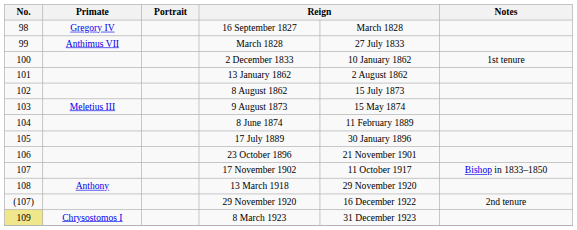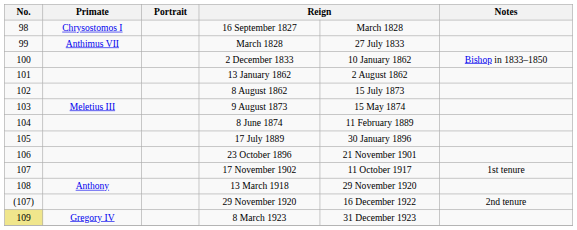 <table class="wikitable" style="text-align:center; font-size:95%; width:57%;">
 <tr>
 <th>No.</th>
 <th>Primate</th>
 <th>Portrait</th>
 <th colspan="2">Reign</th>
 <th>Notes</th>
 </tr>
 <tr>
 <td>98</td>
-<td><a href='#'>Gregory IV</a></td>
+<td><a href='#'>Chrysostomos I</a></td>
 <td></td>
 <td>16 September 1827</td>
 <td>March 1828</td>
 <td></td>
 </tr>
 <tr>
 <td>99</td>
 <td><a href='#'>Anthimus VII</a></td>
 <td></td>
 <td>March 1828</td>
 <td>27 July 1833</td>
 <td></td>
 </tr>
 <tr>
 <td>100</td>
 <td></td>
 <td></td>
 <td>2 December 1833</td>
 <td>10 January 1862</td>
-<td>1st tenure</td>
+<td><a href='#'>Bishop</a> in 1833–1850</td>
 </tr>
 <tr>
 <td>101</td>
 <td></td>
 <td></td>
 <td>13 January 1862</td>
 <td>2 August 1862</td>
 <td></td>
 </tr>
 <tr>
 <td>102</td>
 <td></td>
 <td></td>
 <td>8 August 1862</td>
 <td>15 July 1873</td>
 <td></td>
 </tr>
 <tr>
 <td>103</td>
 <td><a href='#'>Meletius III</a></td>
 <td></td>
 <td>9 August 1873</td>
 <td>15 May 1874</td>
 <td></td>
 </tr>
 <tr>
 <td>104</td>
 <td></td>
 <td></td>
 <td>8 June 1874</td>
 <td>11 February 1889</td>
 <td></td>
 </tr>
 <tr>
 <td>105</td>
 <td></td>
 <td></td>
 <td>17 July 1889</td>
 <td>30 January 1896</td>
 <td></td>
 </tr>
 <tr>
 <td>106</td>
 <td></td>
 <td></td>
 <td>23 October 1896</td>
 <td>21 November 1901</td>
 <td></td>
 </tr>
 <tr>
 <td>107</td>
 <td></td>
 <td></td>
 <td>17 November 1902</td>
 <td>11 October 1917</td>
-<td><a href='#'>Bishop</a> in 1833–1850</td>
+<td>1st tenure</td>
 </tr>
 <tr>
 <td>108</td>
 <td><a href='#'>Anthony</a></td>
 <td></td>
 <td>13 March 1918</td>
 <td>29 November 1920</td>
 <td></td>
 </tr>
 <tr>
 <td>(107)</td>
 <td></td>
 <td></td>
 <td>29 November 1920</td>
 <td>16 December 1922</td>
 <td>2nd tenure</td>
 </tr>
 <tr>
 <td style="background: khaki;">109</td>
-<td><a href='#'>Chrysostomos I</a></td>
+<td><a href='#'>Gregory IV</a></td>
 <td></td>
 <td>8 March 1923</td>
 <td>31 December 1923</td>
 <td></td>
 </tr>
 <tr>
 </tr>
 </table>
